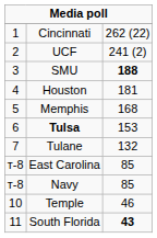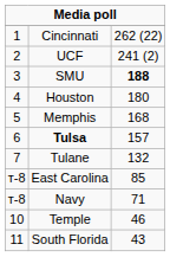 <table class="wikitable">
 <tr align="center">
 <td align="center" Colspan="3"><strong>Media poll</strong></td>
 </tr>
 <tr align="center">
 </tr>
 <tr align="center">
 <td>1</td>
 <td>Cincinnati</td>
 <td>262 (22)</td>
 </tr>
 <tr align="center">
 <td>2</td>
 <td>UCF</td>
 <td>241 (2)</td>
 </tr>
 <tr align="center">
 <td>3</td>
 <td>SMU</td>
 <td><strong>188</strong></td>
 </tr>
 <tr align="center">
 <td>4</td>
 <td>Houston</td>
-<td>181</td>
+<td>180</td>
 </tr>
 <tr align="center">
 <td>5</td>
 <td>Memphis</td>
 <td>168</td>
 </tr>
 <tr align="center">
 <td>6</td>
 <td><strong>Tulsa</strong></td>
-<td>153</td>
+<td>157</td>
 </tr>
 <tr align="center">
 <td>7</td>
 <td>Tulane</td>
 <td>132</td>
 </tr>
 <tr align="center">
 <td>т-8</td>
 <td>East Carolina</td>
 <td>85</td>
 </tr>
 <tr align="center">
 <td>т-8</td>
 <td>Navy</td>
-<td>85</td>
+<td>71</td>
 </tr>
 <tr align="center">
 <td>10</td>
 <td>Temple</td>
 <td>46</td>
 </tr>
 <tr align="center">
 <td>11</td>
 <td>South Florida</td>
-<td><strong>43</strong></td>
+<td>43</td>
 </tr>
 </table>
